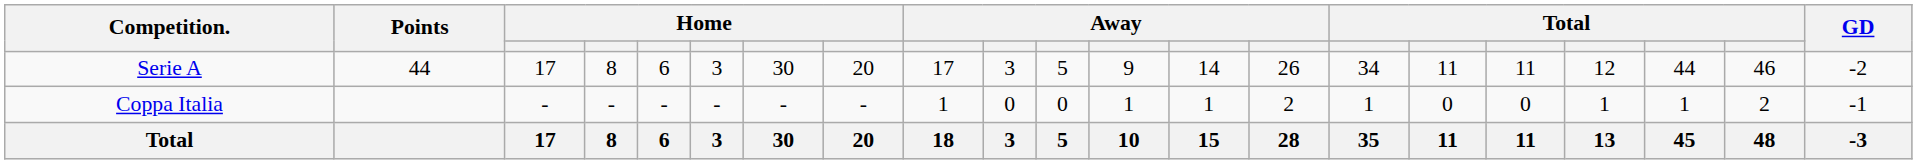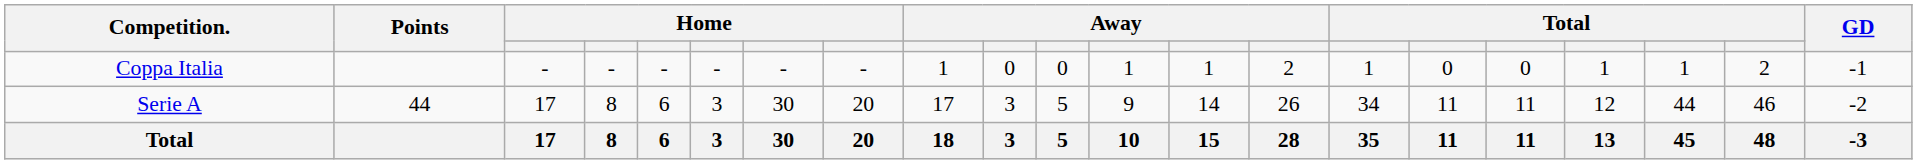 <table class="wikitable" style="font-size:90%;width:100%;margin:auto;clear:both;text-align:center;">
 <tr>
 <th rowspan="2">Competition.</th>
 <th rowspan="2">Points</th>
 <th colspan="6">Home</th>
 <th colspan="6">Away</th>
 <th colspan="6">Total</th>
 <th rowspan="2"><a href='#'>GD</a></th>
 </tr>
 <tr>
 <th></th>
 <th></th>
 <th></th>
 <th></th>
 <th></th>
 <th></th>
 <th></th>
 <th></th>
 <th></th>
 <th></th>
 <th></th>
 <th></th>
 <th></th>
 <th></th>
 <th></th>
 <th></th>
 <th></th>
 <th></th>
 </tr>
 <tr>
+<td><a href='#'>Coppa Italia</a></td>
+<td></td>
+<td>-</td>
+<td>-</td>
+<td>-</td>
+<td>-</td>
+<td>-</td>
+<td>-</td>
+<td>1</td>
+<td>0</td>
+<td>0</td>
+<td>1</td>
+<td>1</td>
+<td>2</td>
+<td>1</td>
+<td>0</td>
+<td>0</td>
+<td>1</td>
+<td>1</td>
+<td>2</td>
+<td>-1</td>
+</tr>
+<tr>
 <td><a href='#'>Serie A</a></td>
 <td>44</td>
 <td>17</td>
 <td>8</td>
 <td>6</td>
 <td>3</td>
 <td>30</td>
 <td>20</td>
 <td>17</td>
 <td>3</td>
 <td>5</td>
 <td>9</td>
 <td>14</td>
 <td>26</td>
 <td>34</td>
 <td>11</td>
 <td>11</td>
 <td>12</td>
 <td>44</td>
 <td>46</td>
 <td>-2</td>
-</tr>
-<tr>
-<td><a href='#'>Coppa Italia</a></td>
-<td></td>
-<td>-</td>
-<td>-</td>
-<td>-</td>
-<td>-</td>
-<td>-</td>
-<td>-</td>
-<td>1</td>
-<td>0</td>
-<td>0</td>
-<td>1</td>
-<td>1</td>
-<td>2</td>
-<td>1</td>
-<td>0</td>
-<td>0</td>
-<td>1</td>
-<td>1</td>
-<td>2</td>
-<td>-1</td>
 </tr>
 <tr>
 <th>Total</th>
 <th></th>
 <th>17</th>
 <th>8</th>
 <th>6</th>
 <th>3</th>
 <th>30</th>
 <th>20</th>
 <th>18</th>
 <th>3</th>
 <th>5</th>
 <th>10</th>
 <th>15</th>
 <th>28</th>
 <th>35</th>
 <th>11</th>
 <th>11</th>
 <th>13</th>
 <th>45</th>
 <th>48</th>
 <th>-3</th>
 </tr>
 </table>
